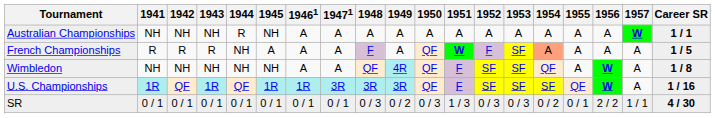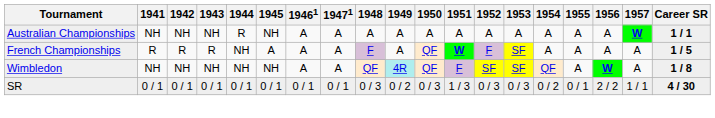 <table class="wikitable">
 <tr>
 <th>Tournament</th>
 <th>1941</th>
 <th>1942</th>
 <th>1943</th>
 <th>1944</th>
 <th>1945</th>
 <th>1946<sup>1</sup></th>
 <th>1947<sup>1</sup></th>
 <th>1948</th>
 <th>1949</th>
 <th>1950</th>
 <th>1951</th>
 <th>1952</th>
 <th>1953</th>
 <th>1954</th>
 <th>1955</th>
 <th>1956</th>
 <th>1957</th>
 <th>Career SR</th>
 </tr>
 <tr>
 <td style="background:#EFEFEF;"><a href='#'>Australian Championships</a></td>
 <td align="center">NH</td>
 <td align="center">NH</td>
 <td align="center">NH</td>
 <td align="center">R</td>
 <td align="center">NH</td>
 <td align="center">A</td>
 <td align="center">A</td>
 <td align="center">A</td>
 <td align="center">A</td>
 <td align="center">A</td>
 <td align="center">A</td>
 <td align="center">A</td>
 <td align="center">A</td>
 <td align="center">A</td>
 <td align="center">A</td>
 <td align="center">A</td>
 <td align="center" style="background:#00ff00;"><strong><a href='#'>W</a></strong></td>
 <td align="center" style="background:#EFEFEF;"><strong>1 / 1</strong></td>
 </tr>
 <tr>
 <td style="background:#EFEFEF;"><a href='#'>French Championships</a></td>
 <td align="center">R</td>
 <td align="center">R</td>
 <td align="center">R</td>
 <td align="center">NH</td>
 <td align="center">A</td>
 <td align="center">A</td>
 <td align="center">A</td>
 <td align="center" style="background:#D8BFD8;"><a href='#'>F</a></td>
 <td align="center">A</td>
 <td align="center"  style="background:#ffebcd;"><a href='#'>QF</a></td>
 <td align="center" style="background:#00ff00;"><strong><a href='#'>W</a></strong></td>
 <td align="center" style="background:#D8BFD8;"><a href='#'>F</a></td>
 <td align="center" style="background:yellow;"><a href='#'>SF</a></td>
-<td align="center" style="background: lightsalmon;">A</td>
+<td align="center">A</td>
 <td align="center">A</td>
 <td align="center">A</td>
 <td align="center">A</td>
 <td align="center" style="background:#EFEFEF;"><strong>1 / 5</strong></td>
 </tr>
 <tr>
 <td style="background:#EFEFEF;"><a href='#'>Wimbledon</a></td>
 <td align="center">NH</td>
 <td align="center">NH</td>
 <td align="center">NH</td>
 <td align="center">NH</td>
 <td align="center">NH</td>
 <td align="center">A</td>
 <td align="center">A</td>
 <td align="center"  style="background:#ffebcd;"><a href='#'>QF</a></td>
 <td align="center" style="background:#afeeee;"><a href='#'>4R</a></td>
 <td align="center"  style="background:#ffebcd;"><a href='#'>QF</a></td>
 <td align="center" style="background:#D8BFD8;"><a href='#'>F</a></td>
 <td align="center" style="background:yellow;"><a href='#'>SF</a></td>
 <td align="center" style="background:yellow;"><a href='#'>SF</a></td>
 <td align="center"  style="background:#ffebcd;"><a href='#'>QF</a></td>
 <td align="center">A</td>
 <td align="center" style="background:#00ff00;"><strong><a href='#'>W</a></strong></td>
 <td align="center">A</td>
 <td align="center" style="background:#EFEFEF;"><strong>1 / 8</strong></td>
 </tr>
 <tr>
-<td style="background:#EFEFEF;"><a href='#'>U.S. Championships</a></td>
-<td align="center" style="background:#afeeee;"><a href='#'>1R</a></td>
-<td align="center"  style="background:#ffebcd;"><a href='#'>QF</a></td>
-<td align="center" style="background:#afeeee;"><a href='#'>1R</a></td>
-<td align="center"  style="background:#ffebcd;"><a href='#'>QF</a></td>
-<td align="center" style="background:#afeeee;"><a href='#'>1R</a></td>
-<td align="center" style="background:#afeeee;"><a href='#'>1R</a></td>
-<td align="center" style="background:#afeeee;"><a href='#'>3R</a></td>
-<td align="center" style="background:#afeeee;"><a href='#'>3R</a></td>
-<td align="center" style="background:#afeeee;"><a href='#'>3R</a></td>
-<td align="center"  style="background:#ffebcd;"><a href='#'>QF</a></td>
-<td align="center" style="background:#D8BFD8;"><a href='#'>F</a></td>
-<td align="center" style="background:yellow;"><a href='#'>SF</a></td>
-<td align="center" style="background:yellow;"><a href='#'>SF</a></td>
-<td align="center" style="background:yellow;"><a href='#'>SF</a></td>
-<td align="center"  style="background:#ffebcd;"><a href='#'>QF</a></td>
-<td align="center" style="background:#00ff00;"><strong><a href='#'>W</a></strong></td>
-<td align="center">A</td>
-<td align="center" style="background:#EFEFEF;"><strong>1 / 16</strong></td>
-</tr>
-<tr>
 <td style="background:#EFEFEF;">SR</td>
 <td align="center" style="background:#EFEFEF;">0 / 1</td>
 <td align="center" style="background:#EFEFEF;">0 / 1</td>
 <td align="center" style="background:#EFEFEF;">0 / 1</td>
 <td align="center" style="background:#EFEFEF;">0 / 1</td>
 <td align="center" style="background:#EFEFEF;">0 / 1</td>
 <td align="center" style="background:#EFEFEF;">0 / 1</td>
 <td align="center" style="background:#EFEFEF;">0 / 1</td>
 <td align="center" style="background:#EFEFEF;">0 / 3</td>
 <td align="center" style="background:#EFEFEF;">0 / 2</td>
 <td align="center" style="background:#EFEFEF;">0 / 3</td>
 <td align="center" style="background:#EFEFEF;">1 / 3</td>
 <td align="center" style="background:#EFEFEF;">0 / 3</td>
 <td align="center" style="background:#EFEFEF;">0 / 3</td>
 <td align="center" style="background:#EFEFEF;">0 / 2</td>
 <td align="center" style="background:#EFEFEF;">0 / 1</td>
 <td align="center" style="background:#EFEFEF;">2 / 2</td>
 <td align="center" style="background:#EFEFEF;">1 / 1</td>
 <td align="center" style="background:#EFEFEF;"><strong>4 / 30</strong></td>
 </tr>
 </table>
